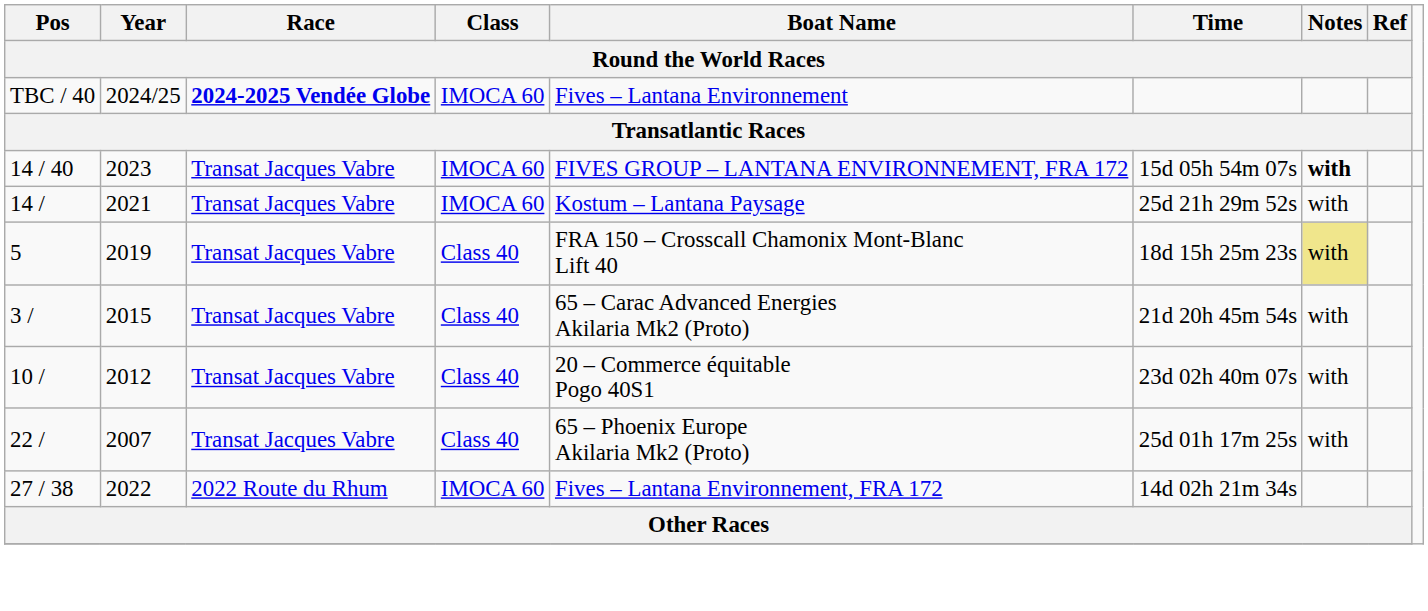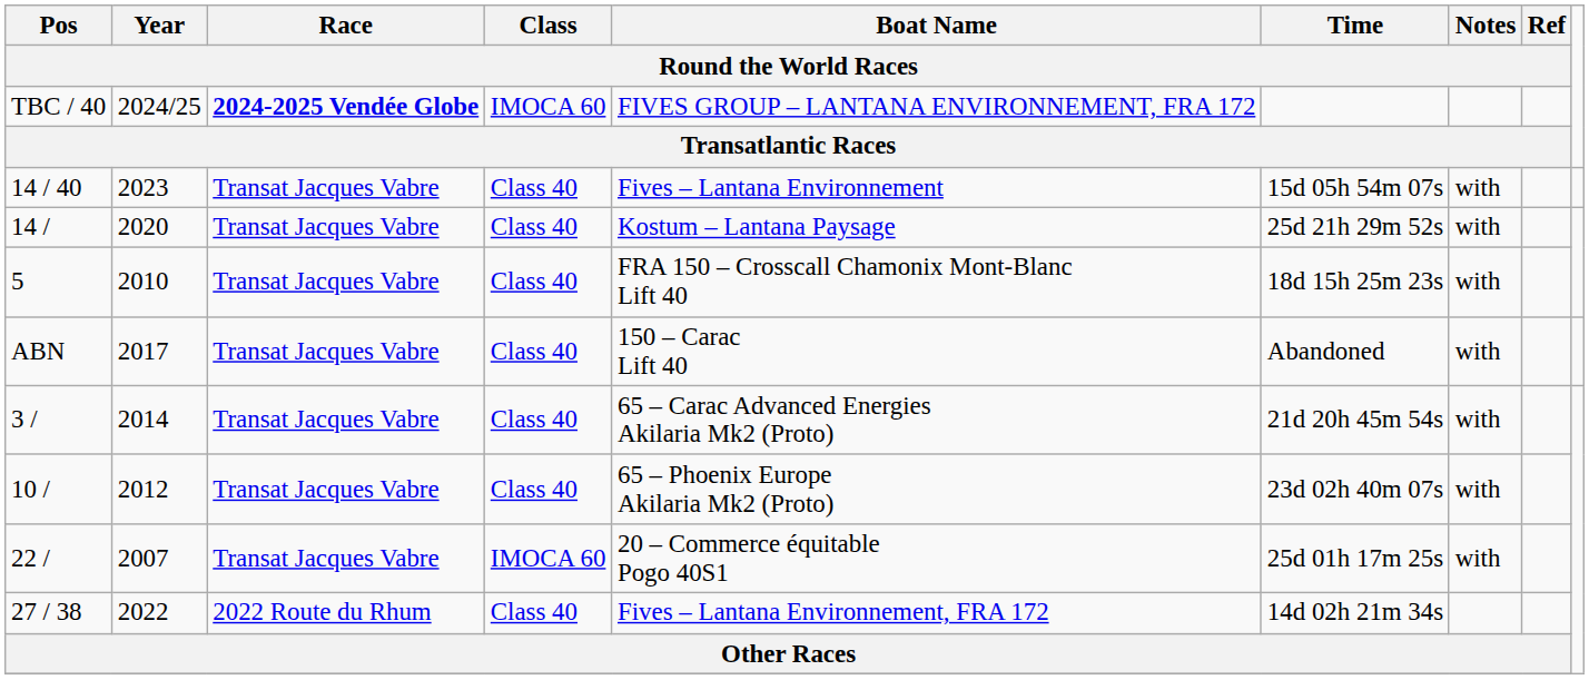 <table class="wikitable sortable">
 <tr>
 <th>Pos</th>
 <th>Year</th>
 <th>Race</th>
 <th>Class</th>
 <th>Boat Name</th>
 <th>Time</th>
 <th>Notes</th>
 <th>Ref</th>
 </tr>
 <tr>
 <th colspan = 8><strong>Round the World Races</strong></th>
 </tr>
 <tr>
 <td>TBC / 40</td>
 <td>2024/25</td>
 <td><strong><a href='#'>2024-2025 Vendée Globe</a></strong></td>
 <td><a href='#'>IMOCA 60</a></td>
-<td><a href='#'>Fives – Lantana Environnement</a></td>
+<td><a href='#'>FIVES GROUP – LANTANA ENVIRONNEMENT, FRA 172</a></td>
 <td></td>
 <td></td>
 <td></td>
 </tr>
 <tr>
 <th colspan = 8><strong>Transatlantic Races</strong></th>
 </tr>
 <tr>
 <td>14 / 40</td>
 <td>2023</td>
 <td><a href='#'>Transat Jacques Vabre</a></td>
-<td><a href='#'>IMOCA 60</a></td>
-<td><a href='#'>FIVES GROUP – LANTANA ENVIRONNEMENT, FRA 172</a></td>
+<td><a href='#'>Class 40</a></td>
+<td><a href='#'>Fives – Lantana Environnement</a></td>
 <td>15d 05h 54m 07s</td>
-<td><strong>with <br> </strong></td>
+<td>with <br> </td>
 <td></td>
 <td></td>
 </tr>
 <tr>
 <td>14 /</td>
-<td>2021</td>
+<td>2020</td>
 <td><a href='#'>Transat Jacques Vabre</a></td>
-<td><a href='#'>IMOCA 60</a></td>
+<td><a href='#'>Class 40</a></td>
 <td><a href='#'>Kostum – Lantana Paysage</a></td>
 <td>25d 21h 29m 52s</td>
 <td>with </td>
 <td></td>
 </tr>
 <tr>
 <td>5</td>
-<td>2019</td>
+<td>2010</td>
 <td><a href='#'>Transat Jacques Vabre</a></td>
 <td><a href='#'>Class 40</a></td>
 <td>FRA 150 – Crosscall Chamonix Mont-Blanc <br>Lift 40</td>
 <td>18d 15h 25m 23s</td>
-<td style="background: khaki;">with </td>
+<td>with </td>
+<td></td>
+</tr>
+<tr>
+<td>ABN</td>
+<td>2017</td>
+<td><a href='#'>Transat Jacques Vabre</a></td>
+<td><a href='#'>Class 40</a></td>
+<td>150 – Carac <br> Lift 40</td>
+<td>Abandoned</td>
+<td>with </td>
+<td></td>
 <td></td>
 </tr>
 <tr>
 <td>3 /</td>
-<td>2015</td>
+<td>2014</td>
 <td><a href='#'>Transat Jacques Vabre</a></td>
 <td><a href='#'>Class 40</a></td>
 <td>65 – Carac Advanced Energies <br> Akilaria Mk2 (Proto)</td>
 <td>21d 20h 45m 54s</td>
 <td>with </td>
 <td></td>
 </tr>
 <tr>
 <td>10 /</td>
 <td>2012</td>
 <td><a href='#'>Transat Jacques Vabre</a></td>
 <td><a href='#'>Class 40</a></td>
-<td>20 – Commerce équitable <br> Pogo 40S1</td>
+<td>65 – Phoenix Europe <br> Akilaria Mk2 (Proto)</td>
 <td>23d 02h 40m 07s</td>
 <td>with </td>
 <td></td>
 </tr>
 <tr>
 <td>22 /</td>
 <td>2007</td>
 <td><a href='#'>Transat Jacques Vabre</a></td>
-<td><a href='#'>Class 40</a></td>
-<td>65 – Phoenix Europe <br> Akilaria Mk2 (Proto)</td>
+<td><a href='#'>IMOCA 60</a></td>
+<td>20 – Commerce équitable <br> Pogo 40S1</td>
 <td>25d 01h 17m 25s</td>
 <td>with</td>
 <td></td>
 </tr>
 <tr>
 <td>27 / 38</td>
 <td>2022</td>
 <td><a href='#'>2022 Route du Rhum</a></td>
-<td><a href='#'>IMOCA 60</a></td>
+<td><a href='#'>Class 40</a></td>
 <td><a href='#'>Fives – Lantana Environnement, FRA 172</a></td>
 <td>14d 02h 21m 34s</td>
 <td></td>
 <td></td>
 </tr>
 <tr>
 <th colspan = 8><strong>Other Races</strong></th>
 </tr>
 <tr>
 </tr>
 </table>
